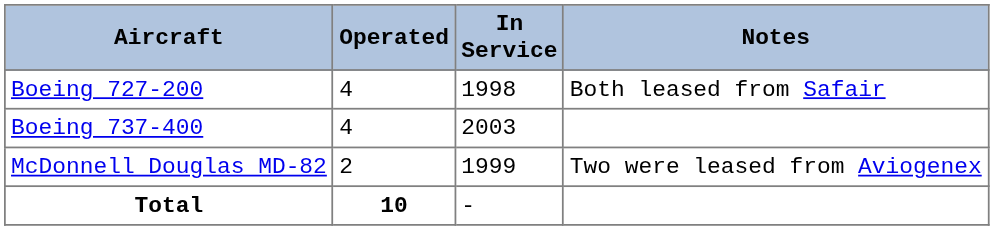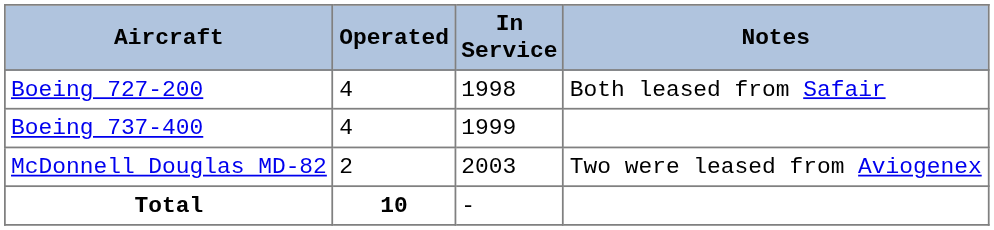 <table class="toccolours" border="1" cellpadding="3" style="border-collapse:collapse">
 <tr style="background:lightsteelblue;">
 <th>Aircraft</th>
 <th>Operated</th>
 <th>In<br>Service</th>
 <th>Notes</th>
 </tr>
 <tr>
 <td><a href='#'>Boeing 727-200</a></td>
 <td>4</td>
 <td>1998</td>
 <td>Both leased from <a href='#'>Safair</a></td>
 </tr>
 <tr>
 <td><a href='#'>Boeing 737-400</a></td>
 <td>4</td>
-<td>2003</td>
+<td>1999</td>
 <td></td>
 </tr>
 <tr>
 <td><a href='#'>McDonnell Douglas MD-82</a></td>
 <td>2</td>
-<td>1999</td>
+<td>2003</td>
 <td>Two were leased from <a href='#'>Aviogenex</a></td>
 </tr>
 <tr>
 <th>Total</th>
 <td align=center><strong>10</strong></td>
 <td>-</td>
 <td colspan="3"></td>
 </tr>
 </table>
